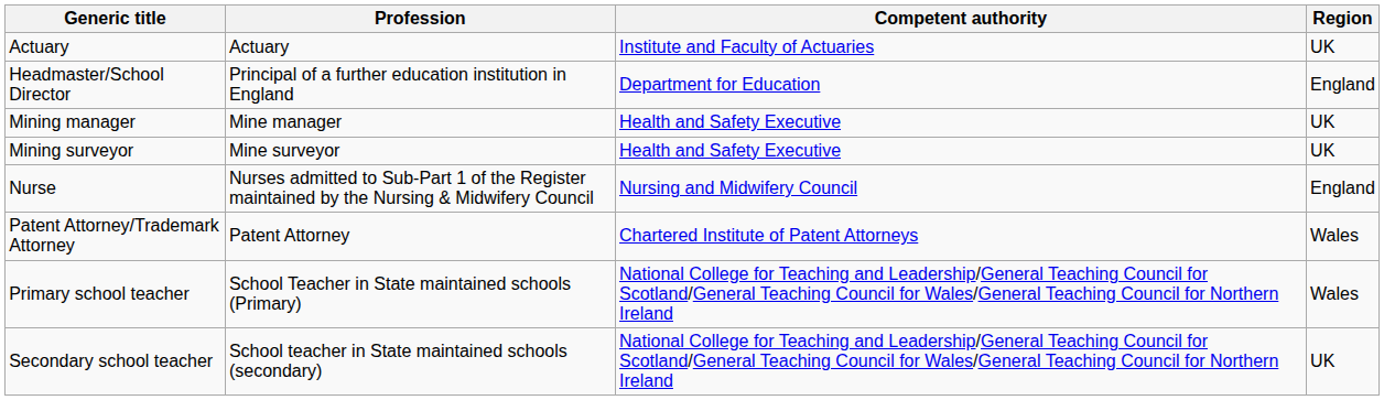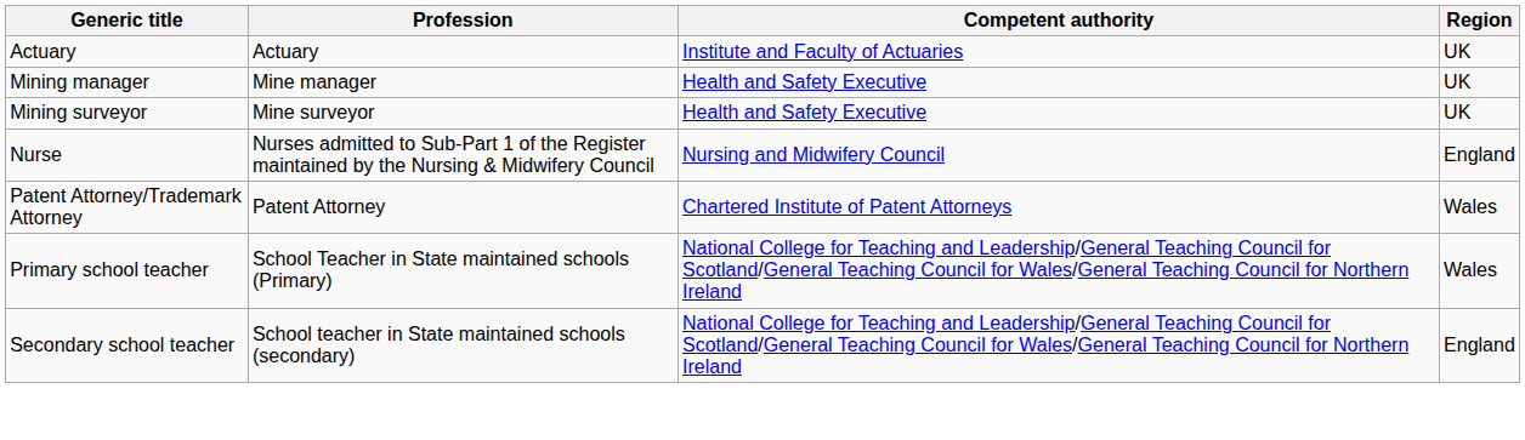 <table class= wikitable>
 <tr>
 <th>Generic title</th>
 <th>Profession</th>
 <th>Competent authority</th>
 <th>Region</th>
 </tr>
 <tr>
 <td>Actuary</td>
 <td>Actuary</td>
 <td><a href='#'>Institute and Faculty of Actuaries</a></td>
 <td>UK</td>
-</tr>
-<tr>
-<td>Headmaster/School Director</td>
-<td>Principal of a further education institution in England</td>
-<td><a href='#'>Department for Education</a></td>
-<td>England</td>
 </tr>
 <tr>
 <td>Mining manager</td>
 <td>Mine manager</td>
 <td><a href='#'>Health and Safety Executive</a></td>
 <td>UK</td>
 </tr>
 <tr>
 <td>Mining surveyor</td>
 <td>Mine surveyor</td>
 <td><a href='#'>Health and Safety Executive</a></td>
 <td>UK</td>
 </tr>
 <tr>
 <td>Nurse</td>
 <td>Nurses admitted to Sub-Part 1 of the Register maintained by the Nursing & Midwifery Council</td>
 <td><a href='#'>Nursing and Midwifery Council</a></td>
 <td>England</td>
 </tr>
 <tr>
 <td>Patent Attorney/Trademark Attorney</td>
 <td>Patent Attorney</td>
 <td><a href='#'>Chartered Institute of Patent Attorneys</a></td>
 <td>Wales</td>
 </tr>
 <tr>
 <td>Primary school teacher</td>
 <td>School Teacher in State maintained schools (Primary)</td>
 <td><a href='#'>National College for Teaching and Leadership</a>/<a href='#'>General Teaching Council for Scotland</a>/<a href='#'>General Teaching Council for Wales</a>/<a href='#'>General Teaching Council for Northern Ireland</a></td>
 <td>Wales</td>
 </tr>
 <tr>
 <td>Secondary school teacher</td>
 <td>School teacher in State maintained schools (secondary)</td>
 <td><a href='#'>National College for Teaching and Leadership</a>/<a href='#'>General Teaching Council for Scotland</a>/<a href='#'>General Teaching Council for Wales</a>/<a href='#'>General Teaching Council for Northern Ireland</a></td>
-<td>UK</td>
+<td>England</td>
 </tr>
 </table>
